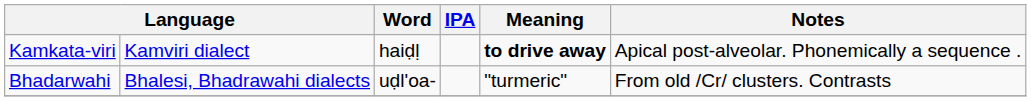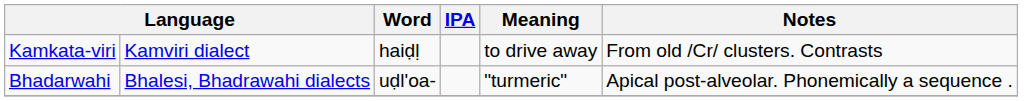 <table class="wikitable">
 <tr>
 <th colspan=2>Language</th>
 <th>Word</th>
 <th><a href='#'>IPA</a></th>
 <th>Meaning</th>
 <th>Notes</th>
 </tr>
 <tr>
 <td><a href='#'>Kamkata-viri</a></td>
 <td><a href='#'>Kamviri dialect</a></td>
 <td>haiḍḷ</td>
 <td></td>
-<td><strong>to drive away</strong></td>
-<td>Apical post-alveolar. Phonemically a sequence .</td>
+<td>to drive away</td>
+<td>From old /Cr/ clusters. Contrasts </td>
 </tr>
 <tr>
 <td><a href='#'>Bhadarwahi</a></td>
 <td><a href='#'>Bhalesi, Bhadrawahi dialects</a></td>
 <td>uḍlʹoa-</td>
 <td></td>
 <td>"turmeric"</td>
-<td>From old /Cr/ clusters. Contrasts </td>
+<td>Apical post-alveolar. Phonemically a sequence .</td>
 </tr>
 <tr>
 </tr>
 </table>
